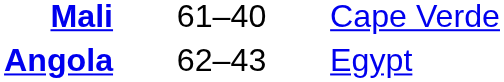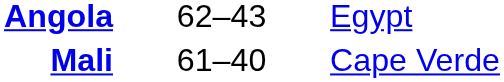 <table style="text-align:center">
 <tr>
 <th width=200></th>
 <th width=100></th>
 <th width=200></th>
 </tr>
 <tr>
+<td align=right><strong><a href='#'>Angola</a></strong></td>
+<td align=center>62–43</td>
+<td align=left> <a href='#'>Egypt</a></td>
+</tr>
+<tr>
 <td align=right><strong><a href='#'>Mali</a></strong> </td>
 <td align=center>61–40</td>
 <td align=left> <a href='#'>Cape Verde</a></td>
 </tr>
-<tr>
-<td align=right><strong><a href='#'>Angola</a></strong></td>
-<td align=center>62–43</td>
-<td align=left> <a href='#'>Egypt</a></td>
-</tr>
 </table>
